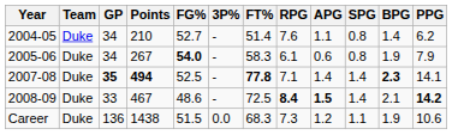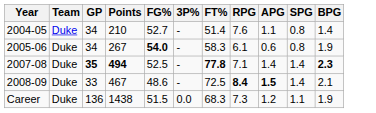 <table class="wikitable">
 <tr>
 <th>Year</th>
 <th>Team</th>
 <th>GP</th>
 <th>Points</th>
 <th>FG%</th>
 <th>3P%</th>
 <th>FT%</th>
 <th>RPG</th>
 <th>APG</th>
 <th>SPG</th>
 <th>BPG</th>
-<th>PPG</th>
 </tr>
 <tr>
 <td>2004-05</td>
 <td><a href='#'>Duke</a></td>
 <td>34</td>
 <td>210</td>
 <td>52.7</td>
 <td>-</td>
 <td>51.4</td>
 <td>7.6</td>
 <td>1.1</td>
 <td>0.8</td>
 <td>1.4</td>
-<td>6.2</td>
 </tr>
 <tr>
 <td>2005-06</td>
 <td>Duke </td>
 <td>34</td>
 <td>267</td>
 <td><strong>54.0</strong></td>
 <td>-</td>
 <td>58.3</td>
 <td>6.1</td>
 <td>0.6</td>
 <td>0.8</td>
 <td>1.9</td>
-<td>7.9</td>
 </tr>
 <tr>
 <td>2007-08</td>
 <td>Duke </td>
 <td><strong>35</strong></td>
 <td><strong>494</strong></td>
 <td>52.5</td>
 <td>-</td>
 <td><strong>77.8</strong></td>
 <td>7.1</td>
 <td>1.4</td>
 <td>1.4</td>
 <td><strong>2.3</strong></td>
-<td>14.1</td>
 </tr>
 <tr>
 <td>2008-09</td>
 <td>Duke </td>
 <td>33</td>
 <td>467</td>
 <td>48.6</td>
 <td>-</td>
 <td>72.5</td>
 <td><strong>8.4</strong></td>
 <td><strong>1.5</strong></td>
 <td>1.4</td>
 <td>2.1</td>
-<td><strong>14.2</strong></td>
 </tr>
 <tr>
 <td>Career</td>
 <td>Duke </td>
 <td>136</td>
 <td>1438</td>
 <td>51.5</td>
 <td>0.0</td>
 <td>68.3</td>
 <td>7.3</td>
 <td>1.2</td>
 <td>1.1</td>
 <td>1.9</td>
-<td>10.6</td>
 </tr>
 </table>
